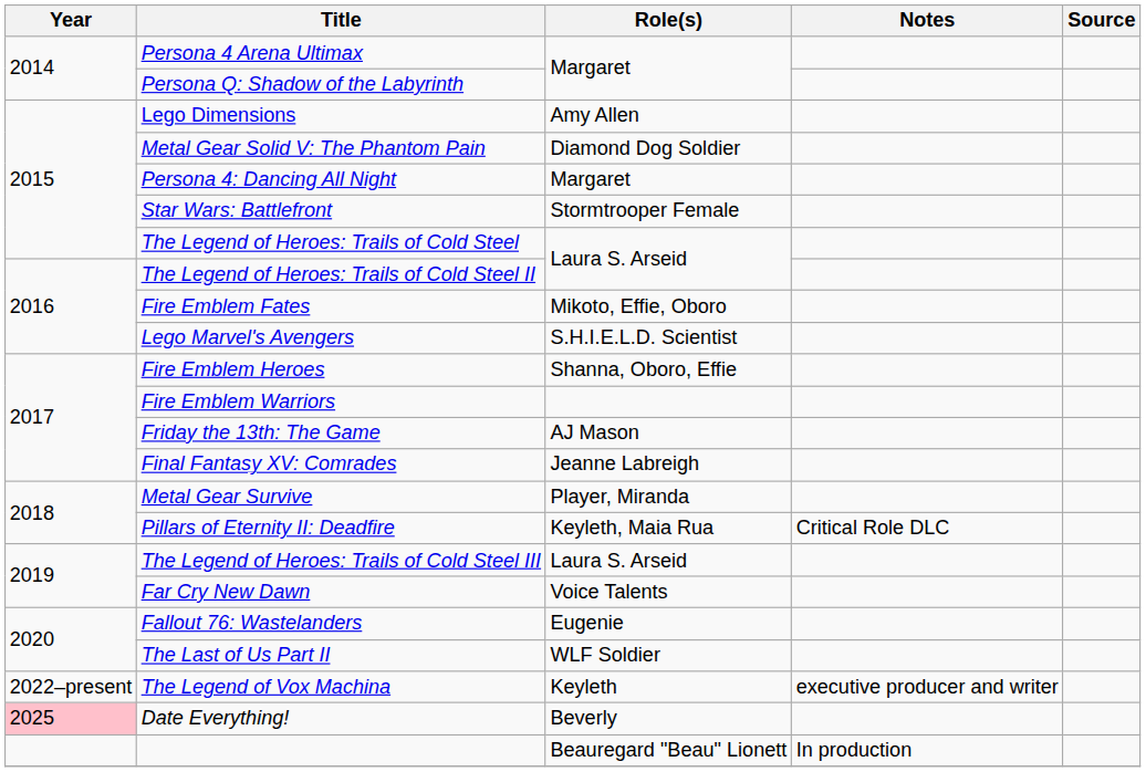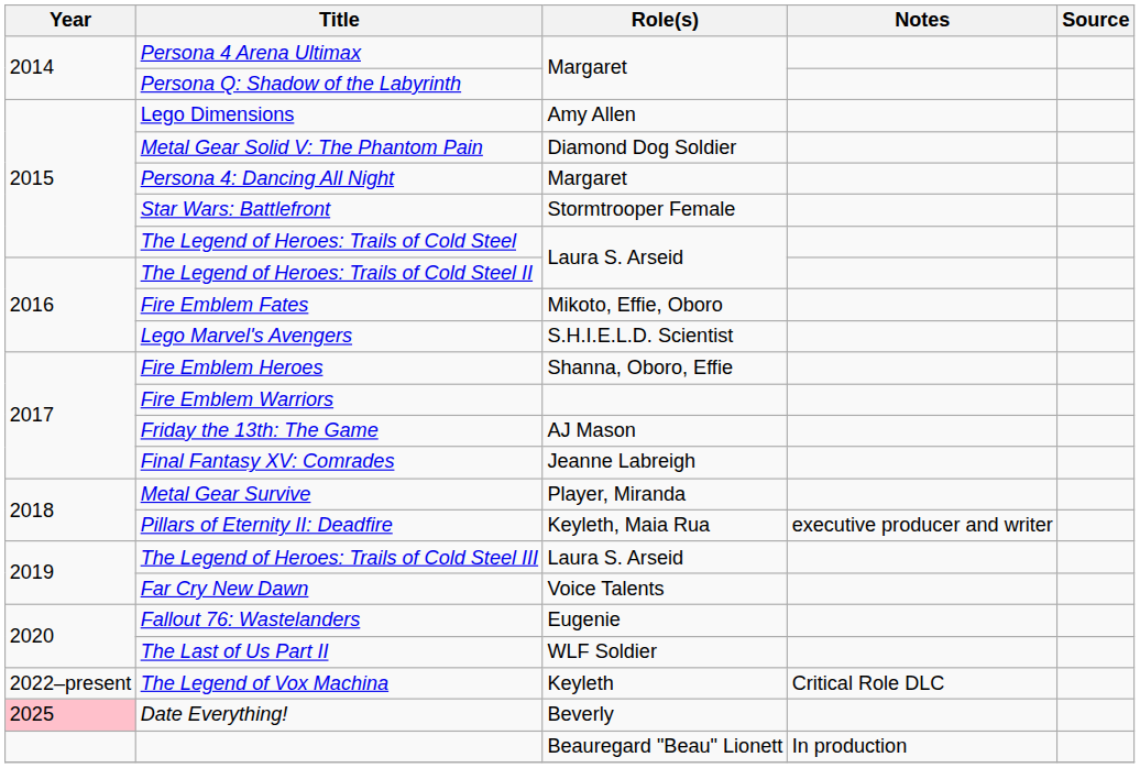 <table class="wikitable sortable">
 <tr>
 <th>Year</th>
 <th>Title</th>
 <th>Role(s)</th>
 <th>Notes</th>
 <th>Source</th>
 </tr>
 <tr>
 <td rowspan="2">2014</td>
 <td><em><a href='#'>Persona 4 Arena Ultimax</a></em></td>
 <td rowspan="2">Margaret</td>
 <td></td>
 <td></td>
 </tr>
 <tr>
 <td><em><a href='#'>Persona Q: Shadow of the Labyrinth</a></em></td>
 <td></td>
 <td></td>
 </tr>
 <tr>
 <td rowspan="5">2015</td>
 <td><a href='#'>Lego Dimensions</a></td>
 <td>Amy Allen</td>
 <td></td>
 </tr>
 <tr>
 <td><em><a href='#'>Metal Gear Solid V: The Phantom Pain</a></em></td>
 <td>Diamond Dog Soldier</td>
 <td></td>
 <td></td>
 </tr>
 <tr>
 <td><em><a href='#'>Persona 4: Dancing All Night</a></em></td>
 <td>Margaret</td>
 <td></td>
 <td></td>
 </tr>
 <tr>
 <td><a href='#'><em>Star Wars: Battlefront</em></a></td>
 <td>Stormtrooper Female</td>
 <td></td>
 <td></td>
 </tr>
 <tr>
 <td><em><a href='#'>The Legend of Heroes: Trails of Cold Steel</a></em></td>
 <td rowspan="2">Laura S. Arseid</td>
 <td></td>
 <td></td>
 </tr>
 <tr>
 <td rowspan="3">2016</td>
 <td><em><a href='#'>The Legend of Heroes: Trails of Cold Steel II</a></em></td>
 <td></td>
 <td></td>
 </tr>
 <tr>
 <td><em><a href='#'>Fire Emblem Fates</a></em></td>
 <td>Mikoto, Effie, Oboro</td>
 <td></td>
 <td></td>
 </tr>
 <tr>
 <td><em><a href='#'>Lego Marvel's Avengers</a></em></td>
 <td>S.H.I.E.L.D. Scientist</td>
 <td></td>
 <td></td>
 </tr>
 <tr>
 <td rowspan="4">2017</td>
 <td><em><a href='#'>Fire Emblem Heroes</a></em></td>
 <td>Shanna, Oboro, Effie</td>
 <td></td>
 <td></td>
 </tr>
 <tr>
 <td><em><a href='#'>Fire Emblem Warriors</a></em></td>
 <td></td>
 <td></td>
 <td></td>
 </tr>
 <tr>
 <td><em><a href='#'>Friday the 13th: The Game</a></em></td>
 <td>AJ Mason</td>
 <td></td>
 <td></td>
 </tr>
 <tr>
 <td><em><a href='#'>Final Fantasy XV: Comrades</a></em></td>
 <td>Jeanne Labreigh</td>
 <td></td>
 <td></td>
 </tr>
 <tr>
 <td rowspan="2">2018</td>
 <td><em><a href='#'>Metal Gear Survive</a></em></td>
 <td>Player, Miranda</td>
 <td></td>
 <td></td>
 </tr>
 <tr>
 <td><em><a href='#'>Pillars of Eternity II: Deadfire</a></em></td>
 <td>Keyleth, Maia Rua</td>
-<td>Critical Role DLC</td>
+<td>executive producer and writer</td>
 <td></td>
 </tr>
 <tr>
 <td rowspan="2">2019</td>
 <td><em><a href='#'>The Legend of Heroes: Trails of Cold Steel III</a></em></td>
 <td>Laura S. Arseid</td>
 <td></td>
 <td></td>
 </tr>
 <tr>
 <td><a href='#'><em>Far Cry New Dawn</em></a></td>
 <td>Voice Talents</td>
 <td></td>
 <td></td>
 </tr>
 <tr>
 <td rowspan="2">2020</td>
 <td><em><a href='#'>Fallout 76: Wastelanders</a></em></td>
 <td>Eugenie</td>
 <td></td>
 <td></td>
 </tr>
 <tr>
 <td><em><a href='#'>The Last of Us Part II</a></em></td>
 <td>WLF Soldier</td>
 <td></td>
 <td></td>
 </tr>
 <tr>
 <td>2022–present</td>
 <td><em><a href='#'>The Legend of Vox Machina</a></em></td>
 <td>Keyleth</td>
-<td>executive producer and writer</td>
+<td>Critical Role DLC</td>
 <td></td>
 </tr>
 <tr>
 <td style="background: pink;">2025</td>
 <td><em>Date Everything!</em></td>
 <td>Beverly</td>
 <td></td>
 <td></td>
 </tr>
 <tr>
 <td></td>
 <td></td>
 <td>Beauregard "Beau" Lionett</td>
 <td>In production</td>
 <td></td>
 </tr>
 <tr>
 </tr>
 </table>
